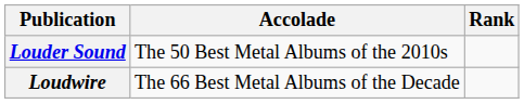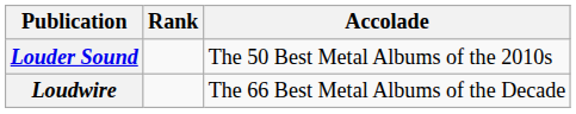 <table class="wikitable sortable plainrowheaders">
 <tr>
 <th>Publication</th>
+<th>Rank</th>
 <th>Accolade</th>
-<th>Rank</th>
 </tr>
 <tr>
 <th scope="row"><em><a href='#'>Louder Sound</a></em></th>
+<td></td>
 <td>The 50 Best Metal Albums of the 2010s</td>
-<td></td>
 </tr>
 <tr>
 <th scope="row"><em>Loudwire</em></th>
+<td></td>
 <td>The 66 Best Metal Albums of the Decade</td>
-<td></td>
 </tr>
 </table>
